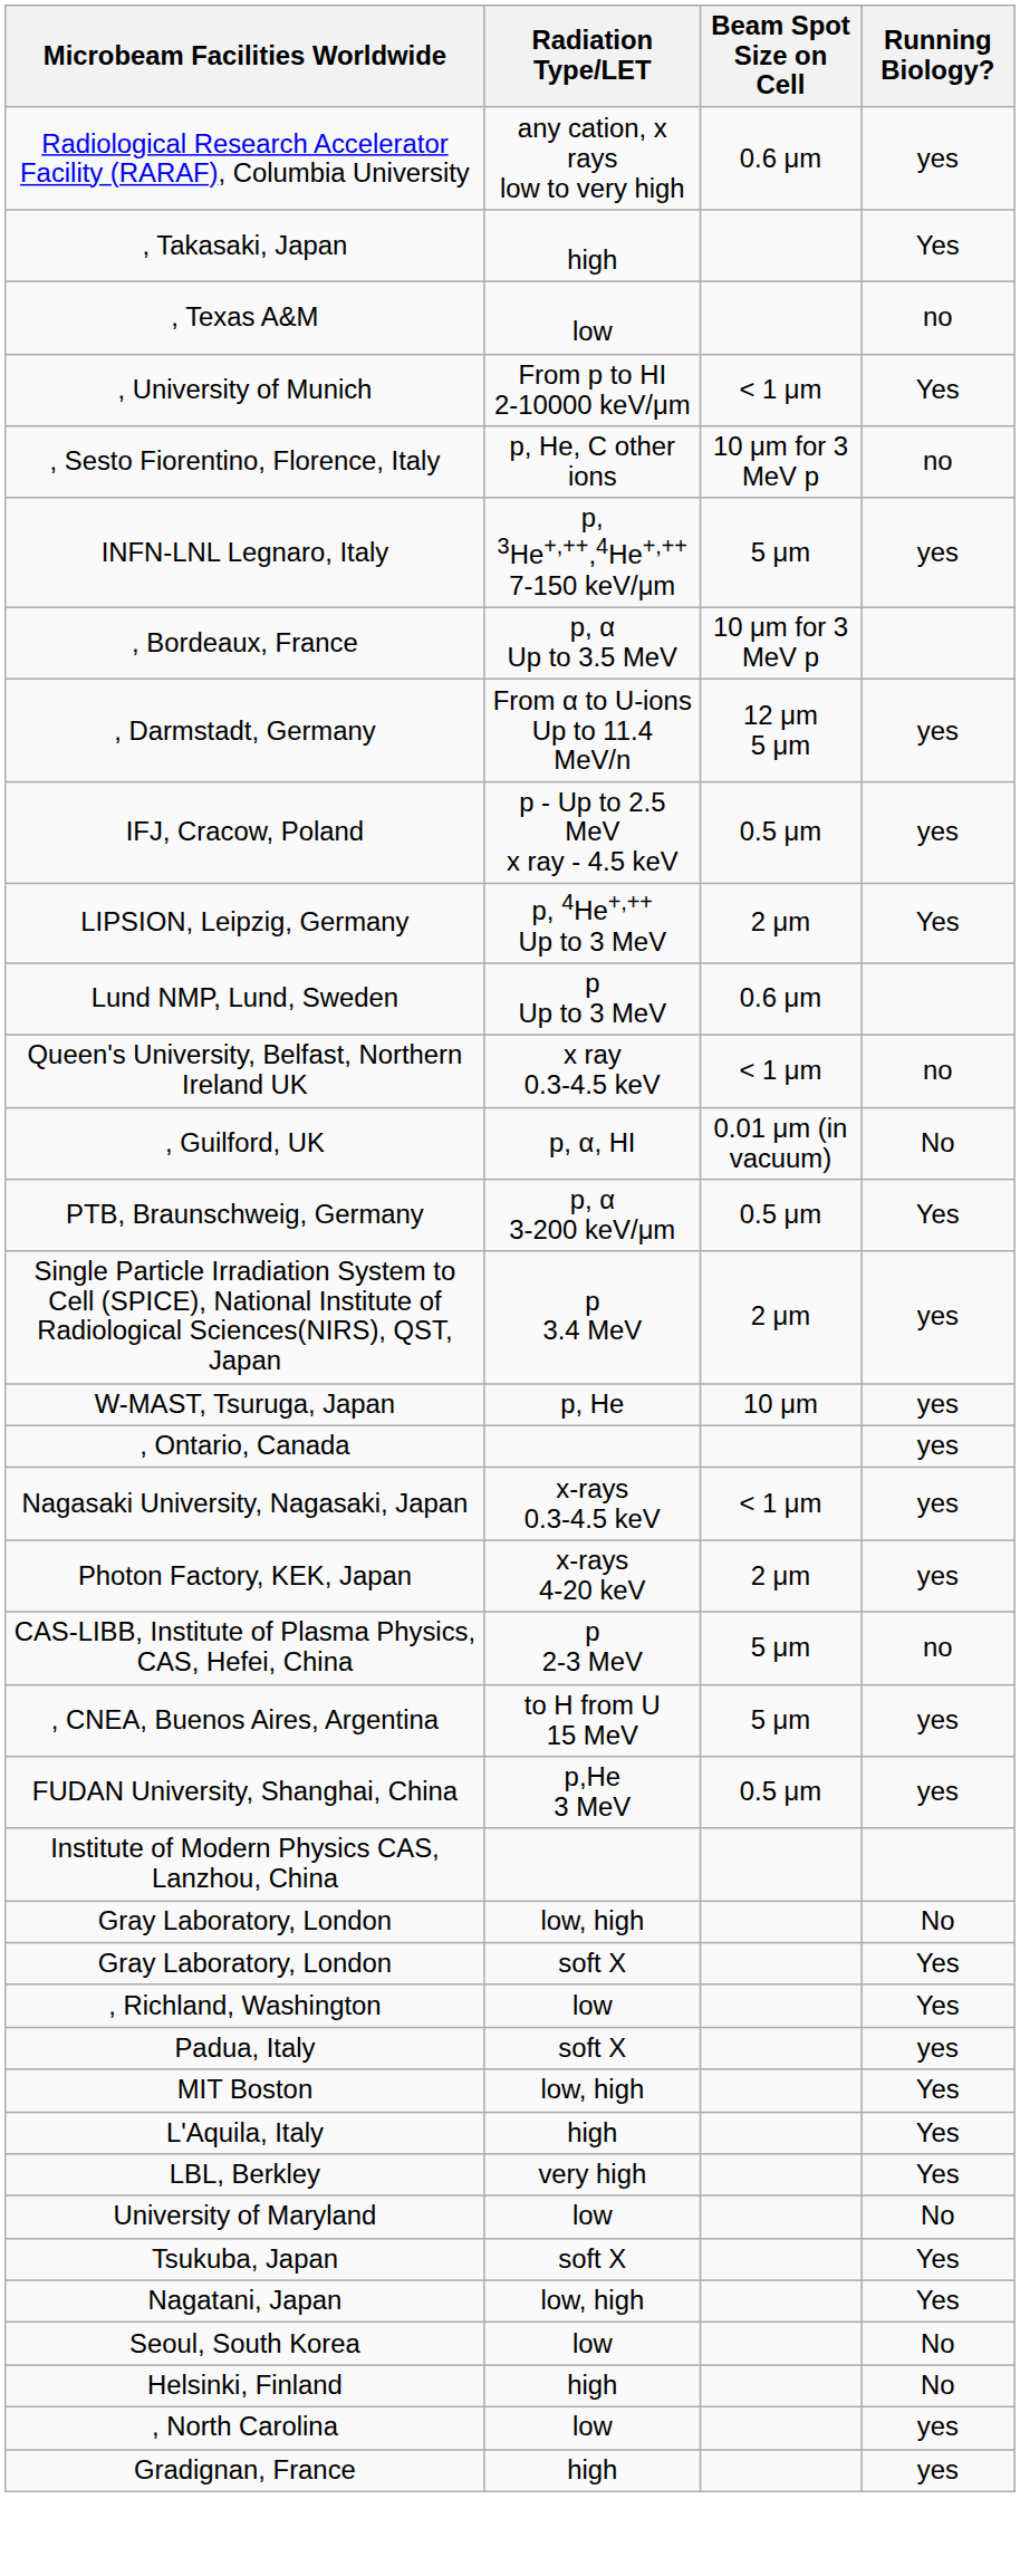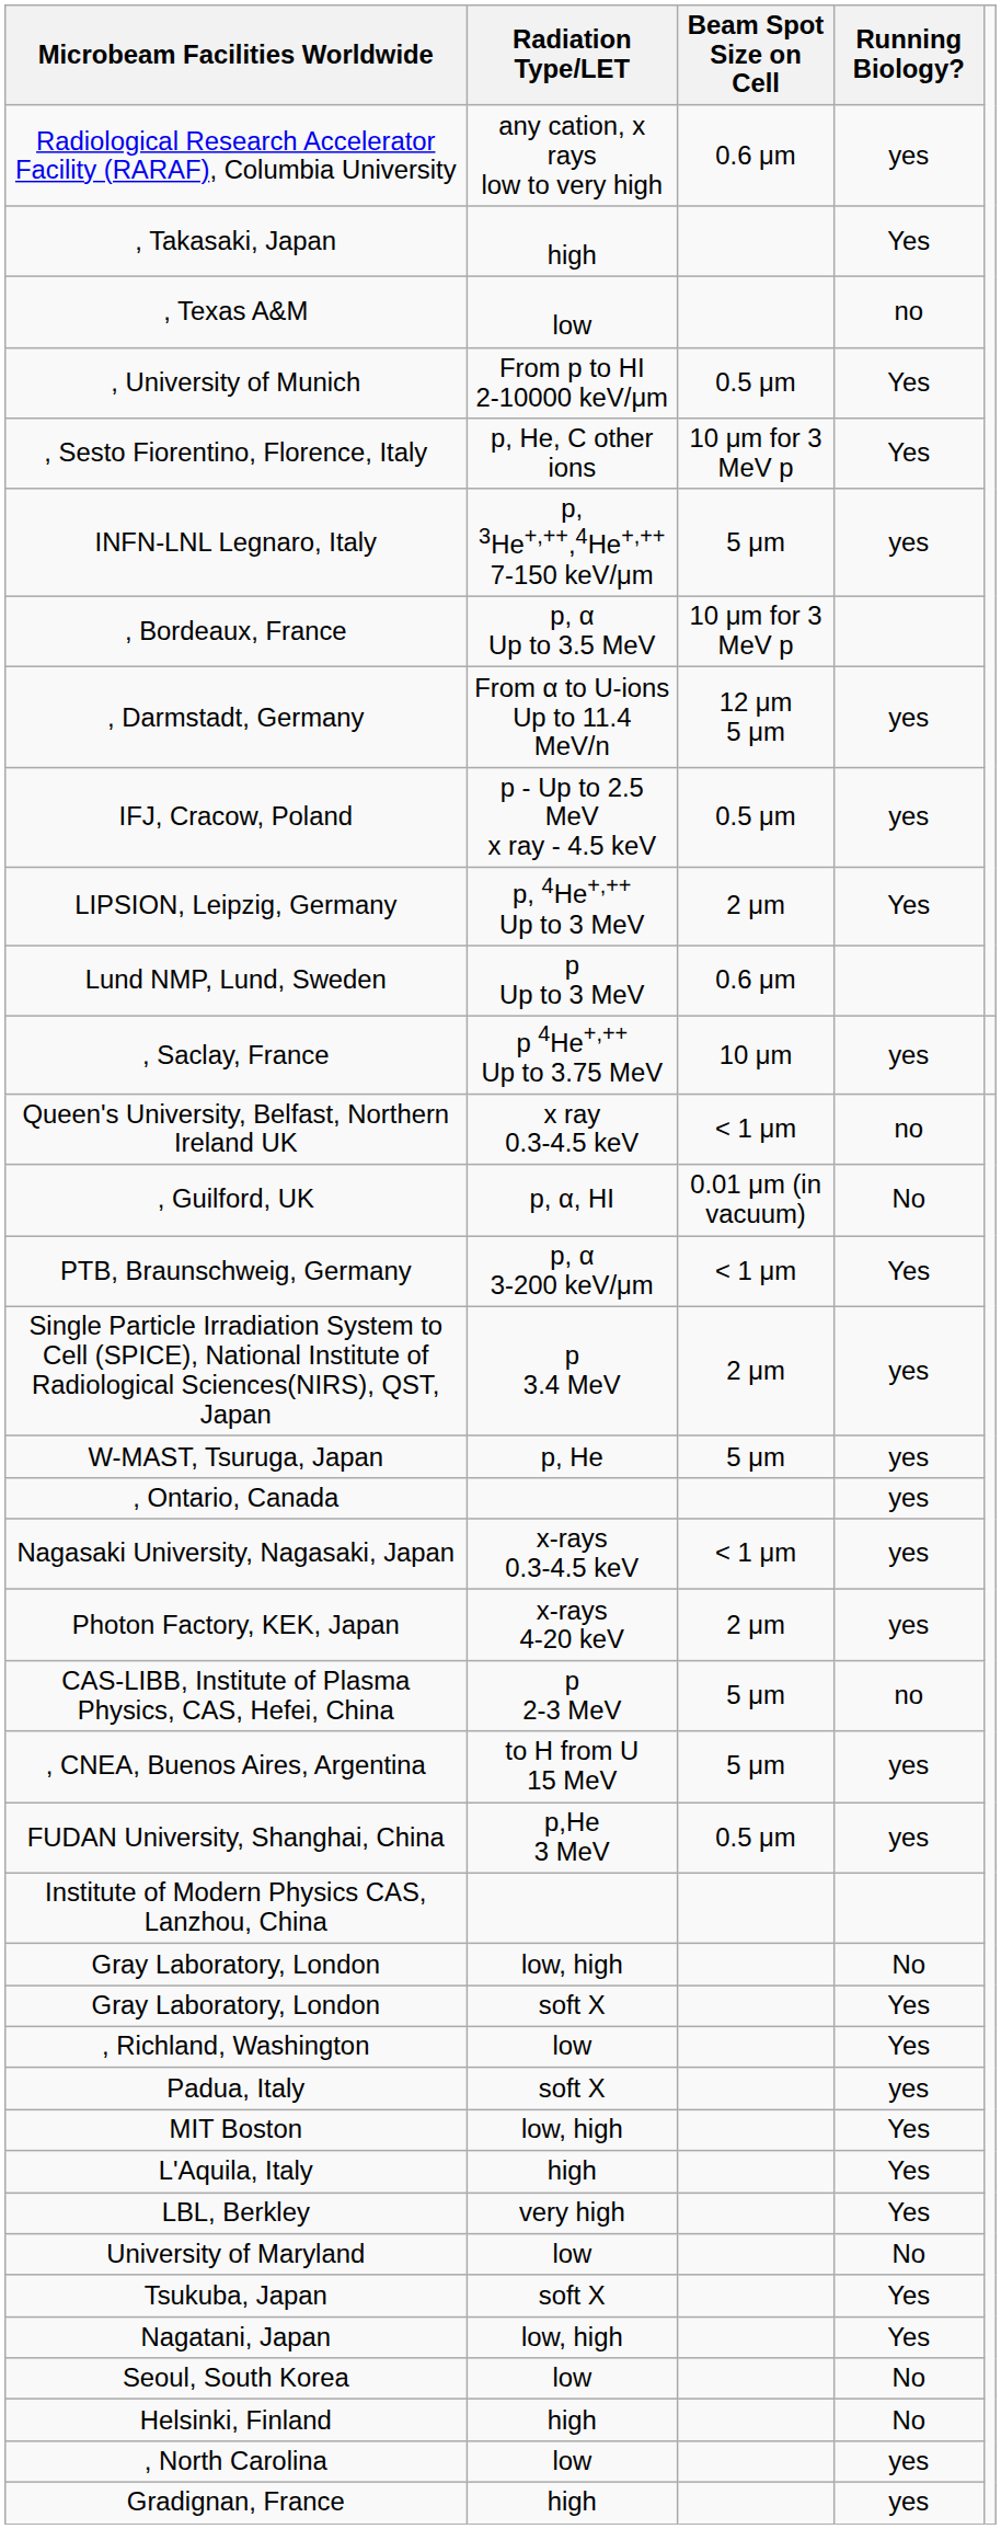 <table class="wikitable sortable" border="1" style="text-align:center">
 <tr>
 <th>Microbeam Facilities Worldwide</th>
 <th>Radiation Type/LET</th>
 <th>Beam Spot Size on Cell</th>
 <th>Running Biology?</th>
 </tr>
 <tr>
 <td><a href='#'>Radiological Research Accelerator Facility (RARAF)</a>, Columbia University</td>
 <td>any cation, x rays<br>low to very high</td>
 <td>0.6 μm</td>
 <td>yes</td>
 </tr>
 <tr>
 <td>, Takasaki, Japan</td>
 <td><br>high</td>
 <td></td>
 <td>Yes</td>
 </tr>
 <tr>
 <td>, Texas A&M</td>
 <td><br>low</td>
 <td></td>
 <td>no</td>
 </tr>
 <tr>
 <td>, University of Munich</td>
 <td>From p to HI<br>2-10000 keV/μm</td>
-<td>< 1 μm</td>
+<td>0.5 μm</td>
 <td>Yes</td>
 </tr>
 <tr>
 <td>, Sesto Fiorentino, Florence, Italy</td>
 <td>p, He, C other ions</td>
 <td>10 μm for 3 MeV p</td>
-<td>no</td>
+<td>Yes</td>
 </tr>
 <tr>
 <td>INFN-LNL Legnaro, Italy</td>
 <td>p, <sup>3</sup>He<sup>+,++</sup>,<sup>4</sup>He<sup>+,++</sup><br>7-150 keV/μm</td>
 <td>5 μm</td>
 <td>yes</td>
 </tr>
 <tr>
 <td>, Bordeaux, France</td>
 <td>p, α<br>Up to 3.5 MeV</td>
 <td>10 μm for 3 MeV p</td>
 <td></td>
 </tr>
 <tr>
 <td>, Darmstadt, Germany</td>
 <td>From α to U-ions<br>Up to 11.4 MeV/n</td>
 <td>12 μm<br>5 μm</td>
 <td>yes</td>
 </tr>
 <tr>
 <td>IFJ, Cracow, Poland</td>
 <td>p - Up to 2.5 MeV<br>x ray - 4.5 keV</td>
 <td>0.5 μm</td>
 <td>yes</td>
 </tr>
 <tr>
 <td>LIPSION, Leipzig, Germany</td>
 <td>p, <sup>4</sup>He<sup>+,++</sup><br>Up to 3 MeV</td>
 <td>2 μm</td>
 <td>Yes</td>
 </tr>
 <tr>
 <td>Lund NMP, Lund, Sweden</td>
 <td>p<br>Up to 3 MeV</td>
 <td>0.6 μm</td>
 <td></td>
 </tr>
 <tr>
+<td>, Saclay, France</td>
+<td>p <sup>4</sup>He<sup>+,++</sup><br>Up to 3.75 MeV</td>
+<td>10 μm</td>
+<td>yes</td>
+<td></td>
+</tr>
+<tr>
 <td>Queen's University, Belfast, Northern Ireland UK</td>
 <td>x ray<br>0.3-4.5 keV</td>
 <td>< 1 μm</td>
 <td>no</td>
 </tr>
 <tr>
 <td>, Guilford, UK</td>
 <td>p, α, HI</td>
 <td>0.01 μm (in vacuum)</td>
 <td>No</td>
 </tr>
 <tr>
 <td>PTB, Braunschweig, Germany</td>
 <td>p, α<br>3-200 keV/μm</td>
-<td>0.5 μm</td>
+<td>< 1 μm</td>
 <td>Yes</td>
 </tr>
 <tr>
 <td>Single Particle Irradiation System to Cell (SPICE), National Institute of Radiological Sciences(NIRS), QST, Japan</td>
 <td>p<br>3.4 MeV</td>
 <td>2 μm</td>
 <td>yes</td>
 </tr>
 <tr>
 <td>W-MAST, Tsuruga, Japan</td>
 <td>p, He</td>
-<td>10 μm</td>
+<td>5 μm</td>
 <td>yes</td>
 </tr>
 <tr>
 <td>, Ontario, Canada</td>
 <td></td>
 <td></td>
 <td>yes</td>
 </tr>
 <tr>
 <td>Nagasaki University, Nagasaki, Japan</td>
 <td>x-rays<br>0.3-4.5 keV</td>
 <td>< 1 μm</td>
 <td>yes</td>
 </tr>
 <tr>
 <td>Photon Factory, KEK, Japan</td>
 <td>x-rays<br>4-20 keV</td>
 <td>2 μm</td>
 <td>yes</td>
 </tr>
 <tr>
 <td>CAS-LIBB, Institute of Plasma Physics, CAS, Hefei, China</td>
 <td>p<br>2-3 MeV</td>
 <td>5 μm</td>
 <td>no</td>
 </tr>
 <tr>
 <td>, CNEA, Buenos Aires, Argentina</td>
 <td>to H from U <br>15 MeV</td>
 <td>5 μm</td>
 <td>yes</td>
 </tr>
 <tr>
 <td>FUDAN University, Shanghai, China</td>
 <td>p,He<br>3 MeV</td>
 <td>0.5 μm</td>
 <td>yes</td>
 </tr>
 <tr>
 <td>Institute of Modern Physics CAS, Lanzhou, China</td>
 <td></td>
 <td></td>
 <td></td>
 </tr>
 <tr>
 <td>Gray Laboratory, London</td>
 <td>low, high</td>
 <td></td>
 <td>No</td>
 </tr>
 <tr>
 <td>Gray Laboratory, London</td>
 <td>soft X</td>
 <td></td>
 <td>Yes</td>
 </tr>
 <tr>
 <td>, Richland, Washington</td>
 <td>low</td>
 <td></td>
 <td>Yes</td>
 </tr>
 <tr>
 <td>Padua, Italy</td>
 <td>soft X</td>
 <td></td>
 <td>yes</td>
 </tr>
 <tr>
 <td>MIT Boston</td>
 <td>low, high</td>
 <td></td>
 <td>Yes</td>
 </tr>
 <tr>
 <td>L'Aquila, Italy</td>
 <td>high</td>
 <td></td>
 <td>Yes</td>
 </tr>
 <tr>
 <td>LBL, Berkley</td>
 <td>very high</td>
 <td></td>
 <td>Yes</td>
 </tr>
 <tr>
 <td>University of Maryland</td>
 <td>low</td>
 <td></td>
 <td>No</td>
 </tr>
 <tr>
 <td>Tsukuba, Japan</td>
 <td>soft X</td>
 <td></td>
 <td>Yes</td>
 </tr>
 <tr>
 <td>Nagatani, Japan</td>
 <td>low, high</td>
 <td></td>
 <td>Yes</td>
 </tr>
 <tr>
 <td>Seoul, South Korea</td>
 <td>low</td>
 <td></td>
 <td>No</td>
 </tr>
 <tr>
 <td>Helsinki, Finland</td>
 <td>high</td>
 <td></td>
 <td>No</td>
 </tr>
 <tr>
 <td>, North Carolina</td>
 <td>low</td>
 <td></td>
 <td>yes</td>
 </tr>
 <tr>
 <td>Gradignan, France</td>
 <td>high</td>
 <td></td>
 <td>yes</td>
 </tr>
 </table>
